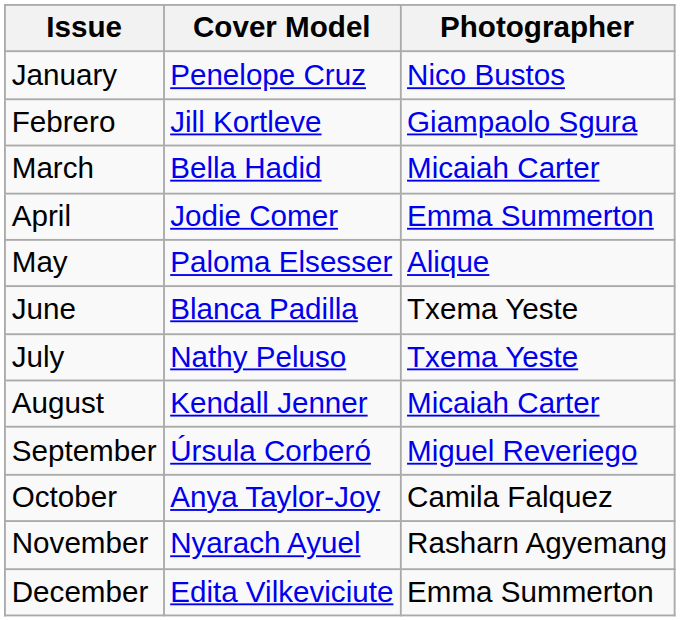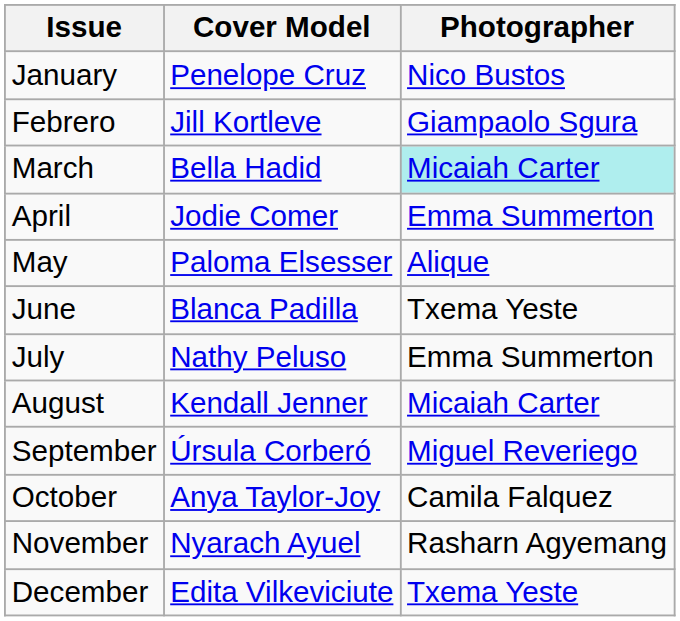 <table class="wikitable">
 <tr>
 <th>Issue</th>
 <th>Cover Model</th>
 <th>Photographer</th>
 </tr>
 <tr>
 <td>January</td>
 <td><a href='#'>Penelope Cruz</a></td>
 <td><a href='#'>Nico Bustos</a></td>
 </tr>
 <tr>
 <td>Febrero</td>
 <td><a href='#'>Jill Kortleve</a></td>
 <td><a href='#'>Giampaolo Sgura</a></td>
 </tr>
 <tr>
 <td>March</td>
 <td><a href='#'>Bella Hadid</a></td>
-<td><a href='#'>Micaiah Carter</a></td>
+<td style="background: paleturquoise;"><a href='#'>Micaiah Carter</a></td>
 </tr>
 <tr>
 <td>April</td>
 <td><a href='#'>Jodie Comer</a></td>
 <td><a href='#'>Emma Summerton</a></td>
 </tr>
 <tr>
 <td>May</td>
 <td><a href='#'>Paloma Elsesser</a></td>
 <td><a href='#'>Alique</a></td>
 </tr>
 <tr>
 <td>June</td>
 <td><a href='#'>Blanca Padilla</a></td>
 <td>Txema Yeste</td>
 </tr>
 <tr>
 <td>July</td>
 <td><a href='#'>Nathy Peluso</a></td>
-<td><a href='#'>Txema Yeste</a></td>
+<td>Emma Summerton</td>
 </tr>
 <tr>
 <td>August</td>
 <td><a href='#'>Kendall Jenner</a></td>
 <td><a href='#'>Micaiah Carter</a></td>
 </tr>
 <tr>
 <td>September</td>
 <td><a href='#'>Úrsula Corberó</a></td>
 <td><a href='#'>Miguel Reveriego</a></td>
 </tr>
 <tr>
 <td>October</td>
 <td><a href='#'>Anya Taylor-Joy</a></td>
 <td>Camila Falquez</td>
 </tr>
 <tr>
 <td>November</td>
 <td><a href='#'>Nyarach Ayuel</a></td>
 <td>Rasharn Agyemang</td>
 </tr>
 <tr>
 <td>December</td>
 <td><a href='#'>Edita Vilkeviciute</a></td>
-<td>Emma Summerton</td>
+<td><a href='#'>Txema Yeste</a></td>
 </tr>
 </table>
